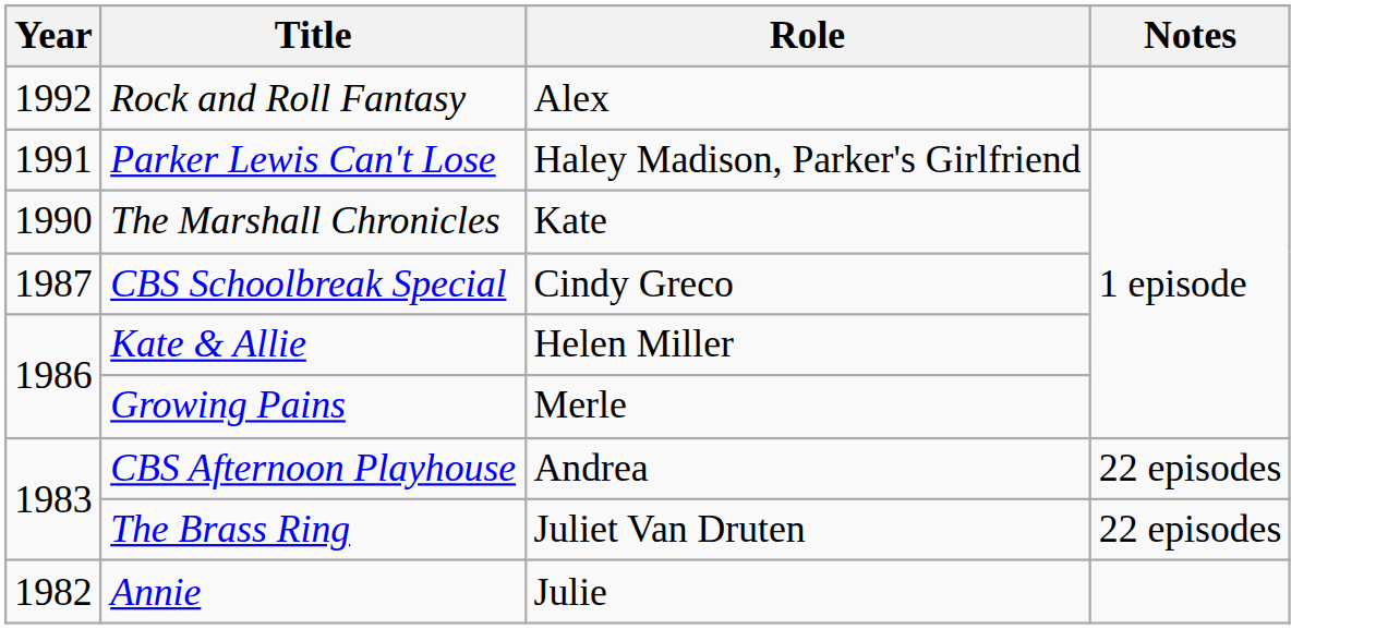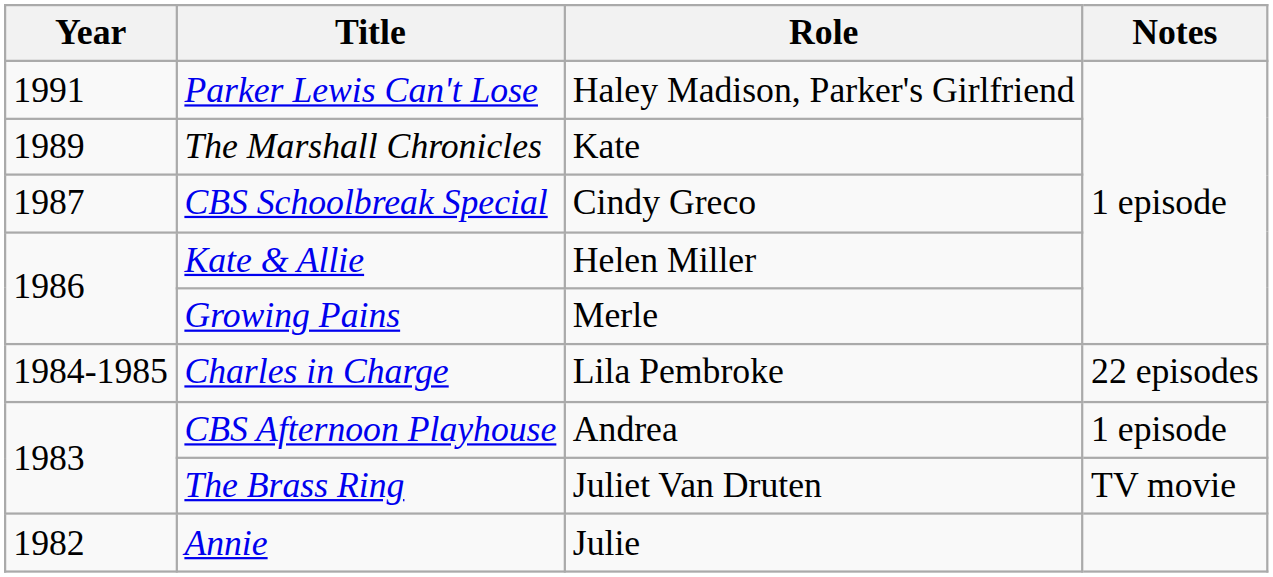 <table class="wikitable sortable">
 <tr>
 <th>Year</th>
 <th>Title</th>
 <th>Role</th>
 <th>Notes</th>
 </tr>
 <tr>
-<td>1992</td>
-<td><em>Rock and Roll Fantasy</em></td>
-<td>Alex</td>
-<td></td>
-</tr>
-<tr>
 <td>1991</td>
 <td><em><a href='#'>Parker Lewis Can't Lose</a></em></td>
 <td>Haley Madison, Parker's Girlfriend</td>
 <td rowspan="5">1 episode</td>
 </tr>
 <tr>
-<td>1990</td>
+<td>1989</td>
 <td><em>The Marshall Chronicles</em></td>
 <td>Kate</td>
 </tr>
 <tr>
 <td>1987</td>
 <td><em><a href='#'>CBS Schoolbreak Special</a></em></td>
 <td>Cindy Greco</td>
 </tr>
 <tr>
 <td rowspan="2">1986</td>
 <td><em><a href='#'>Kate & Allie</a></em></td>
 <td>Helen Miller</td>
 </tr>
 <tr>
 <td><em><a href='#'>Growing Pains</a></em></td>
 <td>Merle</td>
 </tr>
 <tr>
+<td>1984-1985</td>
+<td><em><a href='#'>Charles in Charge</a></em></td>
+<td>Lila Pembroke</td>
+<td>22 episodes</td>
+</tr>
+<tr>
 <td rowspan="2">1983</td>
 <td><em><a href='#'>CBS Afternoon Playhouse</a></em></td>
 <td>Andrea</td>
-<td>22 episodes</td>
+<td>1 episode</td>
 </tr>
 <tr>
 <td><em><a href='#'>The Brass Ring</a></em></td>
 <td>Juliet Van Druten</td>
-<td>22 episodes</td>
+<td>TV movie</td>
 </tr>
 <tr>
 <td>1982</td>
 <td><em><a href='#'>Annie</a></em></td>
 <td>Julie</td>
 <td></td>
 </tr>
 </table>
